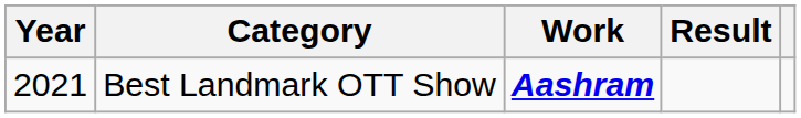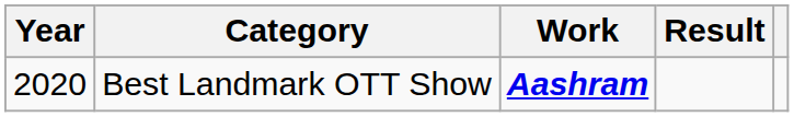 <table class="wikitable">
 <tr>
 <th>Year</th>
 <th>Category</th>
 <th>Work</th>
 <th>Result</th>
 <th></th>
 </tr>
 <tr>
-<td>2021</td>
+<td>2020</td>
 <td>Best Landmark OTT Show</td>
 <td><strong><em><a href='#'>Aashram</a></em></strong></td>
 <td></td>
 <td style="text-align:center;"></td>
 </tr>
 </table>
